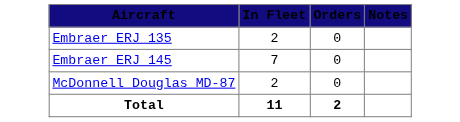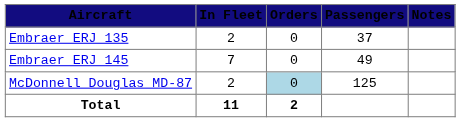 <table class="toccolours" border="1" cellpadding="3" style="border-collapse:collapse;margin:1em auto;">
 <tr bgcolor=#120C80>
 <th><span>Aircraft</span></th>
 <th><span>In Fleet</span></th>
 <th><span>Orders</span></th>
+<th><span>Passengers</span></th>
 <th><span>Notes</span></th>
 </tr>
 <tr>
 <td><a href='#'>Embraer ERJ 135</a></td>
 <td align="center">2</td>
 <td align="center">0</td>
+<td align="center">37</td>
 <td></td>
 </tr>
 <tr>
 <td><a href='#'>Embraer ERJ 145</a></td>
 <td align="center">7</td>
 <td align="center">0</td>
+<td align="center">49</td>
 <td></td>
 </tr>
 <tr>
 <td><a href='#'>McDonnell Douglas MD-87</a></td>
 <td align="center">2</td>
-<td align="center">0</td>
+<td align="center" style="background: lightblue;">0</td>
+<td align="center">125</td>
 <td></td>
 </tr>
 <tr>
 <td align=center><strong>Total</strong></td>
 <th>11</th>
 <th>2</th>
 <td></td>
+<td></td>
 </tr>
 </table>
